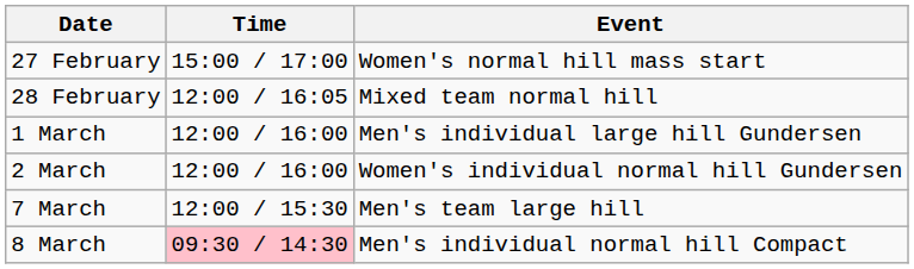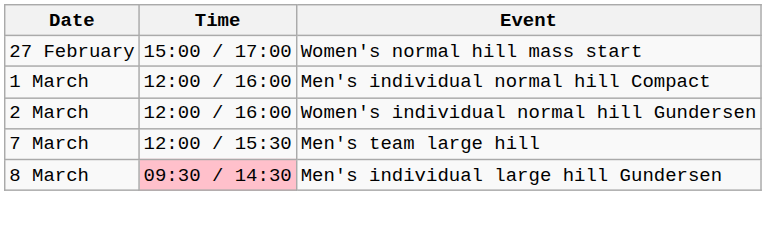 <table class="wikitable">
 <tr>
 <th>Date</th>
 <th>Time</th>
 <th>Event</th>
 </tr>
 <tr>
 <td>27 February</td>
 <td>15:00 / 17:00</td>
 <td>Women's normal hill mass start</td>
 </tr>
 <tr>
-<td>28 February</td>
-<td>12:00 / 16:05</td>
-<td>Mixed team normal hill</td>
-</tr>
-<tr>
 <td>1 March</td>
 <td>12:00 / 16:00</td>
-<td>Men's individual large hill Gundersen</td>
+<td>Men's individual normal hill Compact</td>
 </tr>
 <tr>
 <td>2 March</td>
 <td>12:00 / 16:00</td>
 <td>Women's individual normal hill Gundersen</td>
 </tr>
 <tr>
 <td>7 March</td>
 <td>12:00 / 15:30</td>
 <td>Men's team large hill</td>
 </tr>
 <tr>
 <td>8 March</td>
 <td style="background: pink;">09:30 / 14:30</td>
-<td>Men's individual normal hill Compact</td>
+<td>Men's individual large hill Gundersen</td>
 </tr>
 </table>
